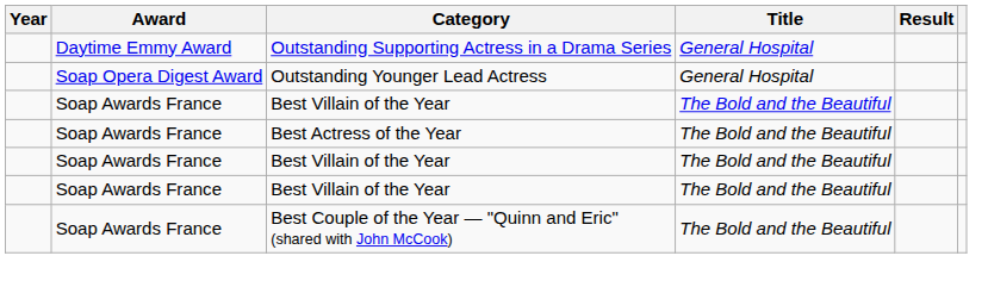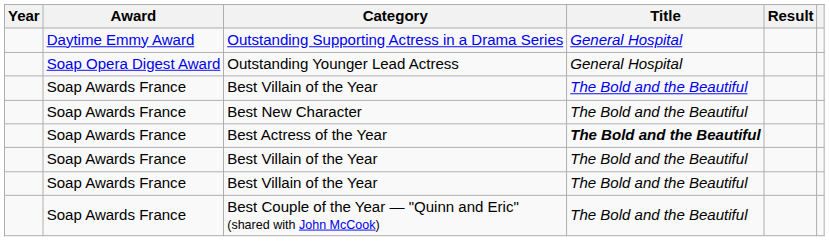 <table class="wikitable sortable plainrowheaders">
 <tr>
 <th scope="col">Year</th>
 <th scope="col">Award</th>
 <th scope="col">Category</th>
 <th scope="col">Title</th>
 <th scope="col">Result</th>
 <th scope="col" class="unsortable"></th>
 </tr>
 <tr>
 <td></td>
 <td><a href='#'>Daytime Emmy Award</a></td>
 <td><a href='#'>Outstanding Supporting Actress in a Drama Series</a></td>
 <td><em><a href='#'>General Hospital</a></em></td>
 <td></td>
 <td></td>
 </tr>
 <tr>
 <td></td>
 <td><a href='#'>Soap Opera Digest Award</a></td>
 <td>Outstanding Younger Lead Actress</td>
 <td><em>General Hospital</em></td>
 <td></td>
 <td></td>
 </tr>
 <tr>
 <td></td>
 <td>Soap Awards France</td>
 <td>Best Villain of the Year</td>
 <td><em><a href='#'>The Bold and the Beautiful</a></em></td>
 <td></td>
 <td></td>
 </tr>
 <tr>
 <td></td>
 <td>Soap Awards France</td>
+<td>Best New Character</td>
+<td><em>The Bold and the Beautiful</em></td>
+<td></td>
+<td></td>
+</tr>
+<tr>
+<td></td>
+<td>Soap Awards France</td>
 <td>Best Actress of the Year</td>
-<td><em>The Bold and the Beautiful</em></td>
+<td><strong><em>The Bold and the Beautiful</em></strong></td>
 <td></td>
 <td></td>
 </tr>
 <tr>
 <td></td>
 <td>Soap Awards France</td>
 <td>Best Villain of the Year</td>
 <td><em>The Bold and the Beautiful</em></td>
 <td></td>
 <td></td>
 </tr>
 <tr>
 <td></td>
 <td>Soap Awards France</td>
 <td>Best Villain of the Year</td>
 <td><em>The Bold and the Beautiful</em></td>
 <td></td>
 <td></td>
 </tr>
 <tr>
 <td></td>
 <td>Soap Awards France</td>
 <td>Best Couple of the Year — "Quinn and Eric" <small><br>(shared with <a href='#'>John McCook</a>) </small></td>
 <td><em>The Bold and the Beautiful</em></td>
 <td></td>
 <td></td>
 </tr>
 </table>
